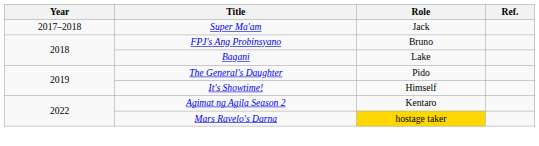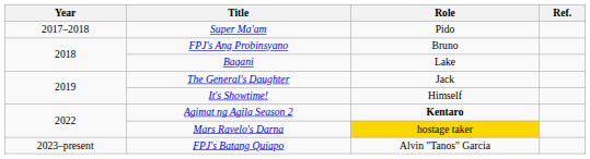 <table class="wikitable"  style="text-align:center; width:70%;">
 <tr>
 <th>Year</th>
 <th>Title</th>
 <th>Role</th>
 <th>Ref.</th>
 </tr>
 <tr>
 <td>2017–2018</td>
 <td><em><a href='#'>Super Ma'am</a></em></td>
-<td>Jack</td>
+<td>Pido</td>
 <td></td>
 </tr>
 <tr>
 <td rowspan="2">2018</td>
 <td><em><a href='#'>FPJ's Ang Probinsyano</a></em></td>
 <td>Bruno</td>
 <td></td>
 </tr>
 <tr>
 <td><em><a href='#'>Bagani</a></em></td>
 <td>Lake</td>
 <td></td>
 </tr>
 <tr>
 <td rowspan="2">2019</td>
 <td><em><a href='#'>The General's Daughter</a></em></td>
-<td>Pido</td>
+<td>Jack</td>
 <td></td>
 </tr>
 <tr>
 <td><em><a href='#'>It's Showtime!</a></em></td>
 <td>Himself</td>
 <td></td>
 </tr>
 <tr>
 <td rowspan=2>2022</td>
 <td><em><a href='#'>Agimat ng Agila Season 2</a></em></td>
-<td>Kentaro</td>
+<td><strong>Kentaro</strong></td>
 <td></td>
 </tr>
 <tr>
 <td><em><a href='#'>Mars Ravelo's Darna</a></em></td>
 <td style="background: gold;">hostage taker</td>
 <td></td>
 </tr>
+<tr>
+<td>2023–present</td>
+<td><em><a href='#'>FPJ's Batang Quiapo</a></em></td>
+<td>Alvin "Tanos" Garcia</td>
+<td></td>
+</tr>
 </table>
